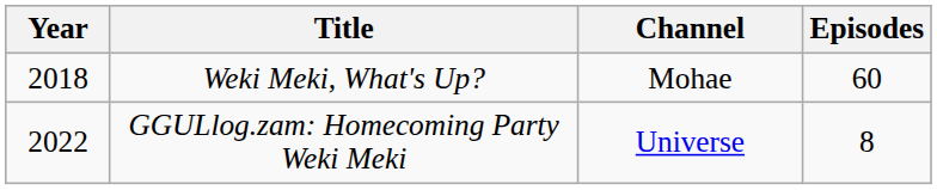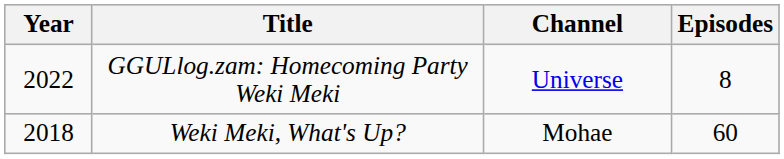 <table class="wikitable" style="text-align:center">
 <tr>
 <th scope="col" style="width:3em">Year</th>
 <th scope="col" style="width:15em">Title</th>
 <th scope="col" style="width:7em">Channel</th>
 <th scope="col">Episodes</th>
 </tr>
 <tr>
+<td>2022</td>
+<td><em>GGULlog.zam: Homecoming Party Weki Meki</em></td>
+<td><a href='#'>Universe</a></td>
+<td>8</td>
+</tr>
+<tr>
 <td>2018</td>
 <td><em>Weki Meki, What's Up?</em></td>
 <td>Mohae</td>
 <td>60</td>
 </tr>
-<tr>
-<td>2022</td>
-<td><em>GGULlog.zam: Homecoming Party Weki Meki</em></td>
-<td><a href='#'>Universe</a></td>
-<td>8</td>
-</tr>
 </table>
